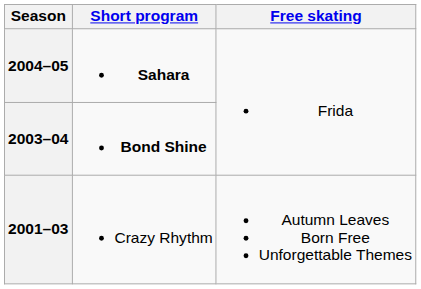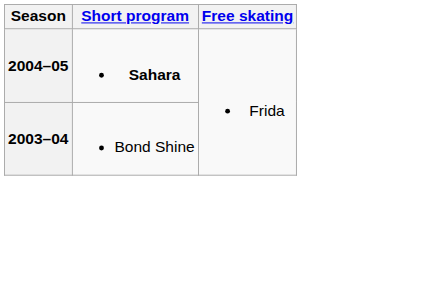 <table class=wikitable style=text-align:center>
 <tr>
 <th>Season</th>
 <th><a href='#'>Short program</a></th>
 <th><a href='#'>Free skating</a></th>
 </tr>
 <tr>
 <th>2004–05 <br> </th>
 <td><strong><br><ul><li>Sahara <br></li></ul></strong></td>
 <td rowspan=2><br><ul><li>Frida <br></li></ul></td>
 </tr>
 <tr>
 <th>2003–04 <br> </th>
-<td><strong><br><ul><li>Bond Shine <br></li></ul></strong></td>
-</tr>
-<tr>
-<th>2001–03 <br> </th>
-<td><br><ul><li>Crazy Rhythm <br></li></ul></td>
-<td><br><ul><li>Autumn Leaves <br></li><li>Born Free</li><li>Unforgettable Themes</li></ul></td>
+<td><br><ul><li>Bond Shine <br></li></ul></td>
 </tr>
 </table>
